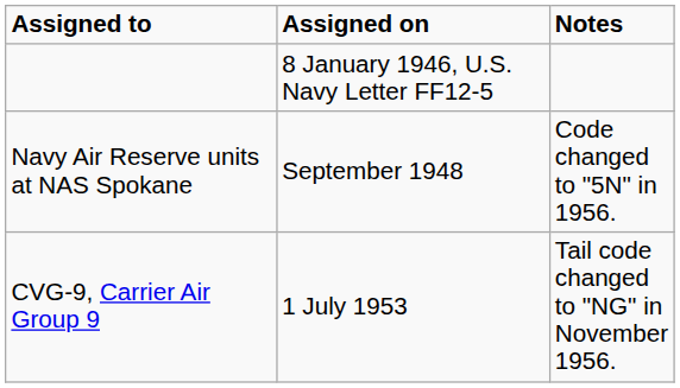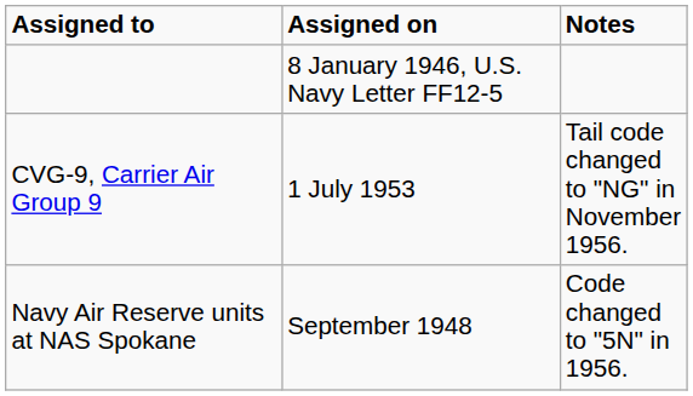 <table class="wikitable" style="width: 70%;">
 <tr>
 <td style="width: 200px;"><strong>Assigned to</strong></td>
 <td style="width: 200px;"><strong>Assigned on</strong></td>
 <td><strong>Notes</strong></td>
 </tr>
 <tr>
 <td></td>
 <td>8 January 1946, U.S. Navy Letter FF12-5</td>
 <td></td>
 </tr>
 <tr>
+<td>CVG-9, <a href='#'>Carrier Air Group 9</a></td>
+<td>1 July 1953</td>
+<td>Tail code changed to "NG" in November 1956.</td>
+</tr>
+<tr>
 <td>Navy Air Reserve units at NAS Spokane</td>
 <td>September 1948</td>
 <td>Code changed to "5N" in 1956.</td>
 </tr>
-<tr>
-<td>CVG-9, <a href='#'>Carrier Air Group 9</a></td>
-<td>1 July 1953</td>
-<td>Tail code changed to "NG" in November 1956.</td>
-</tr>
 </table>
